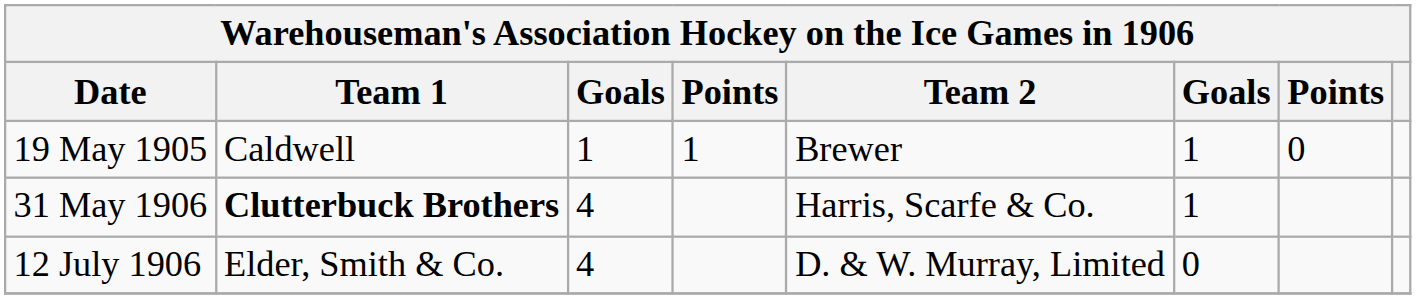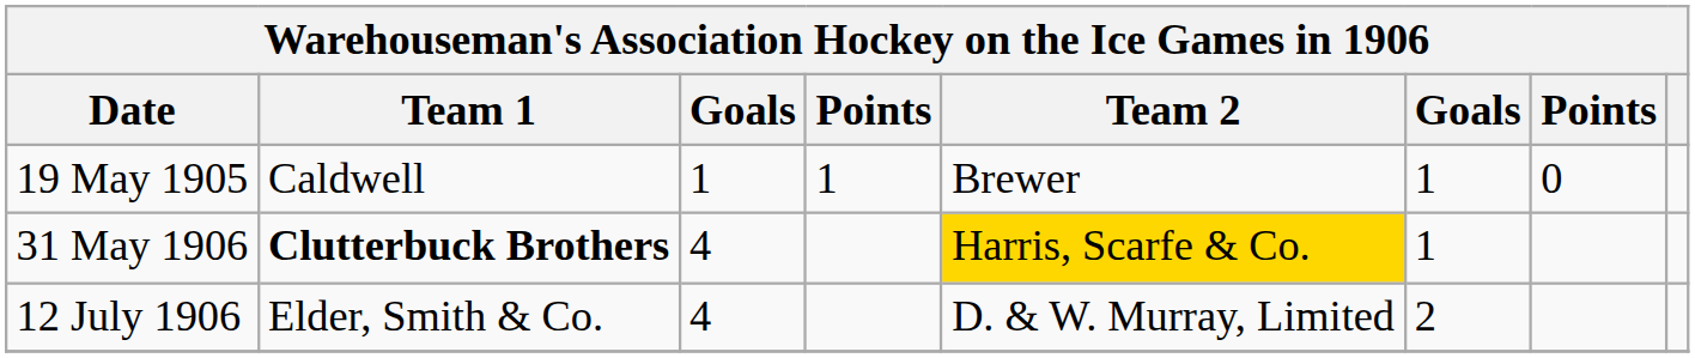 <table class="wikitable">
 <tr>
 <th colspan=8>Warehouseman's Association Hockey on the Ice Games in 1906</th>
 </tr>
 <tr>
 <th>Date</th>
 <th>Team 1</th>
 <th>Goals</th>
 <th>Points</th>
 <th>Team 2</th>
 <th>Goals</th>
 <th>Points</th>
 <th></th>
 </tr>
 <tr>
 <td>19 May 1905</td>
 <td>Caldwell</td>
 <td>1</td>
 <td>1</td>
 <td>Brewer</td>
 <td>1</td>
 <td>0</td>
 </tr>
 <tr>
 <td>31 May 1906</td>
 <td><strong>Clutterbuck Brothers</strong></td>
 <td>4</td>
 <td></td>
-<td>Harris, Scarfe & Co.</td>
+<td style="background: gold;">Harris, Scarfe & Co.</td>
 <td>1</td>
 <td></td>
 <td></td>
 </tr>
 <tr>
 <td>12 July 1906</td>
 <td>Elder, Smith & Co.</td>
 <td>4</td>
 <td></td>
 <td>D. & W. Murray, Limited</td>
-<td>0</td>
+<td>2</td>
 <td></td>
 <td></td>
 </tr>
 <tr>
 </tr>
 </table>
